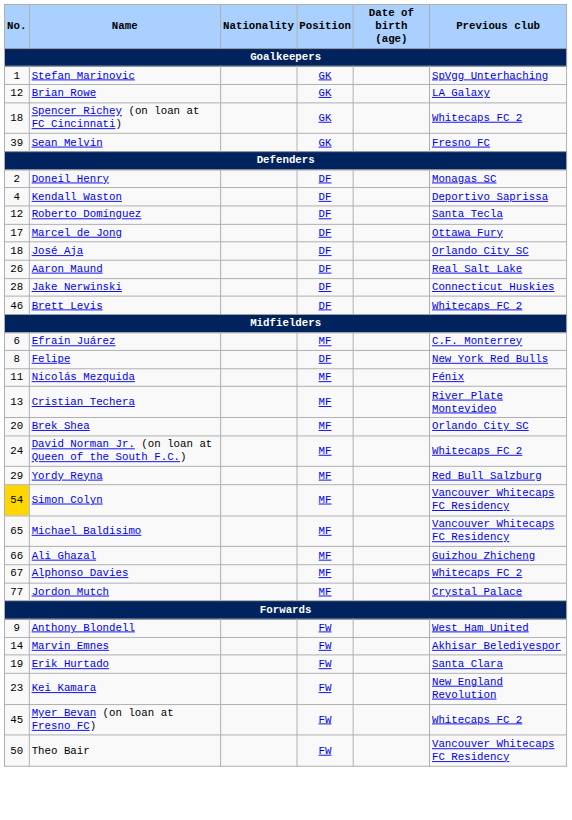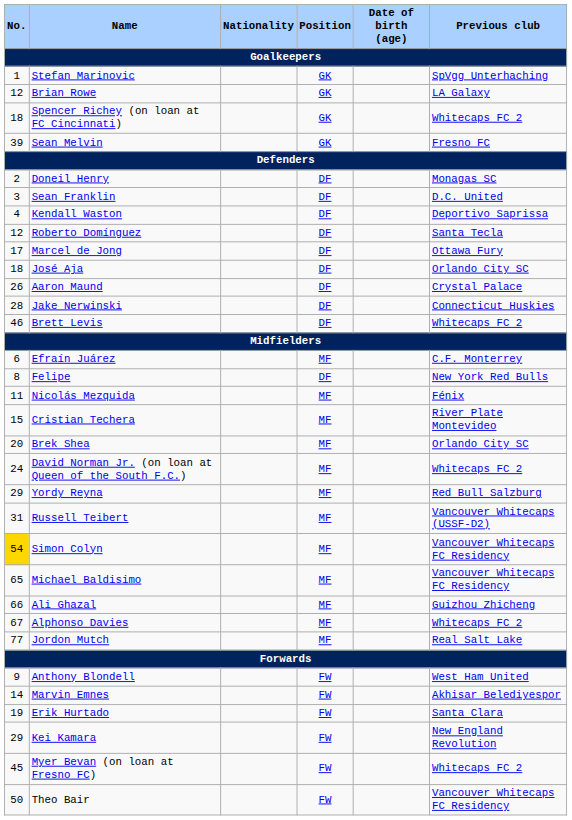 <table class="wikitable"  style="text-align:left; font-size:90%;">
 <tr>
 <th style="background:#AAD0FF; color:black; text-align:center;">No.</th>
 <th style="background:#AAD0FF; color:black; text-align:center;">Name</th>
 <th style="background:#AAD0FF; color:black; text-align:center;">Nationality</th>
 <th style="background:#AAD0FF; color:black; text-align:center;">Position</th>
 <th style="background:#AAD0FF; color:black; text-align:center;">Date of birth (age)</th>
 <th style="background:#AAD0FF; color:black; text-align:center;">Previous club</th>
 </tr>
 <tr>
 <th colspan="6"  style="background:#00235D; color:white; text-align:center;">Goalkeepers</th>
 </tr>
 <tr>
 <td style="text-align: center;">1</td>
 <td><a href='#'>Stefan Marinovic</a></td>
 <td style="text-align: center;"></td>
 <td style="text-align: center;"><a href='#'>GK</a></td>
 <td></td>
 <td> <a href='#'>SpVgg Unterhaching</a></td>
 </tr>
 <tr>
 <td style="text-align: center;">12</td>
 <td><a href='#'>Brian Rowe</a></td>
 <td style="text-align: center;"></td>
 <td style="text-align: center;"><a href='#'>GK</a></td>
 <td></td>
 <td> <a href='#'>LA Galaxy</a></td>
 </tr>
 <tr>
 <td style="text-align: center;">18</td>
 <td><a href='#'>Spencer Richey</a> (on loan at <a href='#'>FC Cincinnati</a>)</td>
 <td style="text-align: center;"></td>
 <td style="text-align: center;"><a href='#'>GK</a></td>
 <td></td>
 <td> <a href='#'>Whitecaps FC 2</a></td>
 </tr>
 <tr>
 <td style="text-align: center;">39</td>
 <td><a href='#'>Sean Melvin</a></td>
 <td style="text-align: center;"></td>
 <td style="text-align: center;"><a href='#'>GK</a></td>
 <td></td>
 <td> <a href='#'>Fresno FC</a></td>
 </tr>
 <tr>
 <th colspan="6"  style="background:#00235D; color:white; text-align:center;">Defenders</th>
 </tr>
 <tr>
 <td style="text-align: center;">2</td>
 <td><a href='#'>Doneil Henry</a></td>
 <td style="text-align: center;"></td>
 <td style="text-align: center;"><a href='#'>DF</a></td>
 <td></td>
 <td> <a href='#'>Monagas SC</a></td>
 </tr>
 <tr>
+<td style="text-align: center;">3</td>
+<td><a href='#'>Sean Franklin</a></td>
+<td style="text-align: center;"></td>
+<td style="text-align: center;"><a href='#'>DF</a></td>
+<td></td>
+<td> <a href='#'>D.C. United</a></td>
+</tr>
+<tr>
 <td style="text-align: center;">4</td>
 <td><a href='#'>Kendall Waston</a></td>
 <td style="text-align: center;"></td>
 <td style="text-align:center;"><a href='#'>DF</a></td>
 <td></td>
 <td> <a href='#'>Deportivo Saprissa</a></td>
 </tr>
 <tr>
 <td style="text-align: center;">12</td>
 <td><a href='#'>Roberto Domínguez</a></td>
 <td style="text-align: center;"></td>
 <td style="text-align: center;"><a href='#'>DF</a></td>
 <td></td>
 <td> <a href='#'>Santa Tecla</a></td>
 </tr>
 <tr>
 <td style="text-align: center;">17</td>
 <td><a href='#'>Marcel de Jong</a></td>
 <td style="text-align: center;"></td>
 <td style="text-align: center;"><a href='#'>DF</a></td>
 <td></td>
 <td> <a href='#'>Ottawa Fury</a></td>
 </tr>
 <tr>
 <td style="text-align: center;">18</td>
 <td><a href='#'>José Aja</a></td>
 <td style="text-align: center;"></td>
 <td style="text-align: center;"><a href='#'>DF</a></td>
 <td></td>
 <td> <a href='#'>Orlando City SC</a></td>
 </tr>
 <tr>
 <td style="text-align: center;">26</td>
 <td><a href='#'>Aaron Maund</a></td>
 <td style="text-align: center;"></td>
 <td style="text-align: center;"><a href='#'>DF</a></td>
 <td></td>
-<td> <a href='#'>Real Salt Lake</a></td>
+<td> <a href='#'>Crystal Palace</a></td>
 </tr>
 <tr>
 <td style="text-align: center;">28</td>
 <td><a href='#'>Jake Nerwinski</a></td>
 <td style="text-align: center;"></td>
 <td style="text-align: center;"><a href='#'>DF</a></td>
 <td></td>
 <td> <a href='#'>Connecticut Huskies</a></td>
 </tr>
 <tr>
 <td style="text-align: center;">46</td>
 <td><a href='#'>Brett Levis</a></td>
 <td style="text-align: center;"></td>
 <td style="text-align: center;"><a href='#'>DF</a></td>
 <td></td>
 <td> <a href='#'>Whitecaps FC 2</a></td>
 </tr>
 <tr>
 <th colspan="6"  style="background:#00235D; color:white; text-align:center;">Midfielders</th>
 </tr>
 <tr>
 <td style="text-align: center;">6</td>
 <td><a href='#'>Efraín Juárez</a></td>
 <td style="text-align: center;"></td>
 <td style="text-align: center;"><a href='#'>MF</a></td>
 <td></td>
 <td> <a href='#'>C.F. Monterrey</a></td>
 </tr>
 <tr>
 <td style="text-align: center;">8</td>
 <td><a href='#'>Felipe</a></td>
 <td style="text-align: center;"></td>
 <td style="text-align: center;"><a href='#'>DF</a></td>
 <td></td>
 <td> <a href='#'>New York Red Bulls</a></td>
 </tr>
 <tr>
 <td style="text-align: center;">11</td>
 <td><a href='#'>Nicolás Mezquida</a></td>
 <td style="text-align: center;"></td>
 <td style="text-align: center;"><a href='#'>MF</a></td>
 <td></td>
 <td> <a href='#'>Fénix</a></td>
 </tr>
 <tr>
-<td style="text-align: center;">13</td>
+<td style="text-align: center;">15</td>
 <td><a href='#'>Cristian Techera</a></td>
 <td style="text-align: center;"></td>
 <td style="text-align: center;"><a href='#'>MF</a></td>
 <td></td>
 <td> <a href='#'>River Plate Montevideo</a></td>
 </tr>
 <tr>
 <td style="text-align: center;">20</td>
 <td><a href='#'>Brek Shea</a></td>
 <td style="text-align: center;"></td>
 <td style="text-align: center;"><a href='#'>MF</a></td>
 <td></td>
 <td> <a href='#'>Orlando City SC</a></td>
 </tr>
 <tr>
 <td style="text-align: center;">24</td>
 <td><a href='#'>David Norman Jr.</a> (on loan at <a href='#'>Queen of the South F.C.</a>)</td>
 <td style="text-align: center;"></td>
 <td style="text-align:center;"><a href='#'>MF</a></td>
 <td></td>
 <td> <a href='#'>Whitecaps FC 2</a></td>
 </tr>
 <tr>
 <td style="text-align: center;">29</td>
 <td><a href='#'>Yordy Reyna</a></td>
 <td style="text-align: center;"></td>
 <td style="text-align:center;"><a href='#'>MF</a></td>
 <td></td>
 <td> <a href='#'>Red Bull Salzburg</a></td>
+</tr>
+<tr>
+<td style="text-align: center;">31</td>
+<td><a href='#'>Russell Teibert</a></td>
+<td style="text-align: center;"></td>
+<td style="text-align:center;"><a href='#'>MF</a></td>
+<td></td>
+<td> <a href='#'>Vancouver Whitecaps (USSF-D2)</a></td>
 </tr>
 <tr>
 <td style="background: gold; text-align: center;">54</td>
 <td><a href='#'>Simon Colyn</a></td>
 <td style="text-align: center;"></td>
 <td style="text-align: center;"><a href='#'>MF</a></td>
 <td></td>
 <td> <a href='#'>Vancouver Whitecaps FC Residency</a></td>
 </tr>
 <tr>
 <td style="text-align: center;">65</td>
 <td><a href='#'>Michael Baldisimo</a></td>
 <td style="text-align: center;"></td>
 <td style="text-align: center;"><a href='#'>MF</a></td>
 <td></td>
 <td> <a href='#'>Vancouver Whitecaps FC Residency</a></td>
 </tr>
 <tr>
 <td style="text-align: center;">66</td>
 <td><a href='#'>Ali Ghazal</a></td>
 <td style="text-align: center;"></td>
 <td style="text-align: center;"><a href='#'>MF</a></td>
 <td></td>
 <td> <a href='#'>Guizhou Zhicheng</a></td>
 </tr>
 <tr>
 <td style="text-align: center;">67</td>
 <td><a href='#'>Alphonso Davies</a></td>
 <td style="text-align: center;"></td>
 <td style="text-align: center;"><a href='#'>MF</a></td>
 <td></td>
 <td> <a href='#'>Whitecaps FC 2</a></td>
 </tr>
 <tr>
 <td style="text-align: center;">77</td>
 <td><a href='#'>Jordon Mutch</a></td>
 <td style="text-align: center;"></td>
 <td style="text-align: center;"><a href='#'>MF</a></td>
 <td></td>
-<td> <a href='#'>Crystal Palace</a></td>
+<td> <a href='#'>Real Salt Lake</a></td>
 </tr>
 <tr>
 <th colspan="6"  style="background:#00235D; color:white; text-align:center;">Forwards</th>
 </tr>
 <tr>
 <td style="text-align: center;">9</td>
 <td><a href='#'>Anthony Blondell</a></td>
 <td style="text-align: center;"></td>
 <td style="text-align: center;"><a href='#'>FW</a></td>
 <td></td>
 <td> <a href='#'>West Ham United</a></td>
 </tr>
 <tr>
 <td style="text-align: center;">14</td>
 <td><a href='#'>Marvin Emnes</a></td>
 <td style="text-align: center;"></td>
 <td style="text-align: center;"><a href='#'>FW</a></td>
 <td></td>
 <td> <a href='#'>Akhisar Belediyespor</a></td>
 </tr>
 <tr>
 <td style="text-align: center;">19</td>
 <td><a href='#'>Erik Hurtado</a></td>
 <td style="text-align: center;"></td>
 <td style="text-align: center;"><a href='#'>FW</a></td>
 <td></td>
 <td> <a href='#'>Santa Clara</a></td>
 </tr>
 <tr>
-<td style="text-align: center;">23</td>
+<td style="text-align: center;">29</td>
 <td><a href='#'>Kei Kamara</a></td>
 <td style="text-align: center;"></td>
 <td style="text-align: center;"><a href='#'>FW</a></td>
 <td></td>
 <td> <a href='#'>New England Revolution</a></td>
 </tr>
 <tr>
 <td style="text-align: center;">45</td>
 <td><a href='#'>Myer Bevan</a> (on loan at <a href='#'>Fresno FC</a>)</td>
 <td style="text-align: center;"></td>
 <td style="text-align: center;"><a href='#'>FW</a></td>
 <td></td>
 <td> <a href='#'>Whitecaps FC 2</a></td>
 </tr>
 <tr>
 <td style="text-align: center;">50</td>
 <td>Theo Bair</td>
 <td style="text-align: center;"></td>
 <td style="text-align: center;"><a href='#'>FW</a></td>
 <td></td>
 <td> <a href='#'>Vancouver Whitecaps FC Residency</a></td>
 </tr>
 </table>
